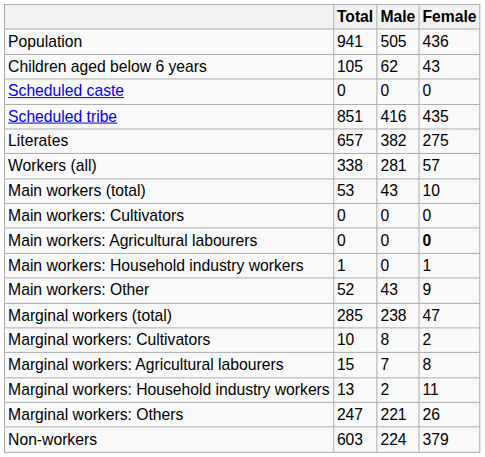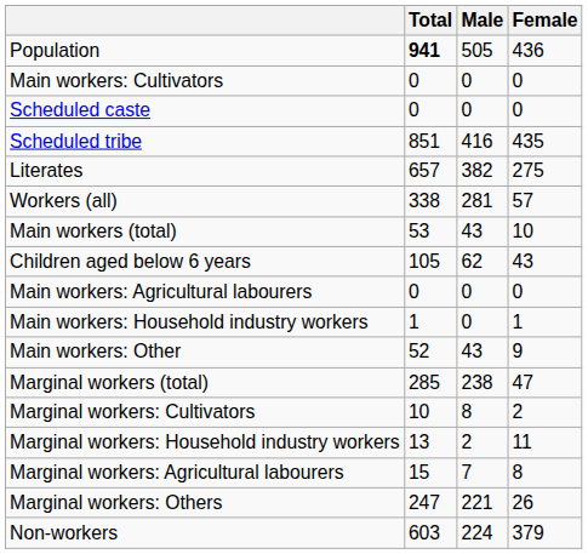 <table class="wikitable sortable">
 <tr>
 <th></th>
 <th>Total</th>
 <th>Male</th>
 <th>Female</th>
 </tr>
 <tr>
 <td>Population</td>
-<td>941</td>
+<td><strong>941</strong></td>
 <td>505</td>
 <td>436</td>
 </tr>
 <tr>
-<td>Children aged below 6 years</td>
-<td>105</td>
-<td>62</td>
-<td>43</td>
+<td>Main workers: Cultivators</td>
+<td>0</td>
+<td>0</td>
+<td>0</td>
 </tr>
 <tr>
 <td><a href='#'>Scheduled caste</a></td>
 <td>0</td>
 <td>0</td>
 <td>0</td>
 </tr>
 <tr>
 <td><a href='#'>Scheduled tribe</a></td>
 <td>851</td>
 <td>416</td>
 <td>435</td>
 </tr>
 <tr>
 <td>Literates</td>
 <td>657</td>
 <td>382</td>
 <td>275</td>
 </tr>
 <tr>
 <td>Workers (all)</td>
 <td>338</td>
 <td>281</td>
 <td>57</td>
 </tr>
 <tr>
 <td>Main workers (total)</td>
 <td>53</td>
 <td>43</td>
 <td>10</td>
 </tr>
 <tr>
-<td>Main workers: Cultivators</td>
-<td>0</td>
-<td>0</td>
-<td>0</td>
+<td>Children aged below 6 years</td>
+<td>105</td>
+<td>62</td>
+<td>43</td>
 </tr>
 <tr>
 <td>Main workers: Agricultural labourers</td>
 <td>0</td>
 <td>0</td>
-<td><strong>0</strong></td>
+<td>0</td>
 </tr>
 <tr>
 <td>Main workers: Household industry workers</td>
 <td>1</td>
 <td>0</td>
 <td>1</td>
 </tr>
 <tr>
 <td>Main workers: Other</td>
 <td>52</td>
 <td>43</td>
 <td>9</td>
 </tr>
 <tr>
 <td>Marginal workers (total)</td>
 <td>285</td>
 <td>238</td>
 <td>47</td>
 </tr>
 <tr>
 <td>Marginal workers: Cultivators</td>
 <td>10</td>
 <td>8</td>
 <td>2</td>
 </tr>
 <tr>
+<td>Marginal workers: Household industry workers</td>
+<td>13</td>
+<td>2</td>
+<td>11</td>
+</tr>
+<tr>
 <td>Marginal workers: Agricultural labourers</td>
 <td>15</td>
 <td>7</td>
 <td>8</td>
-</tr>
-<tr>
-<td>Marginal workers: Household industry workers</td>
-<td>13</td>
-<td>2</td>
-<td>11</td>
 </tr>
 <tr>
 <td>Marginal workers: Others</td>
 <td>247</td>
 <td>221</td>
 <td>26</td>
 </tr>
 <tr>
 <td>Non-workers</td>
 <td>603</td>
 <td>224</td>
 <td>379</td>
 </tr>
 </table>
